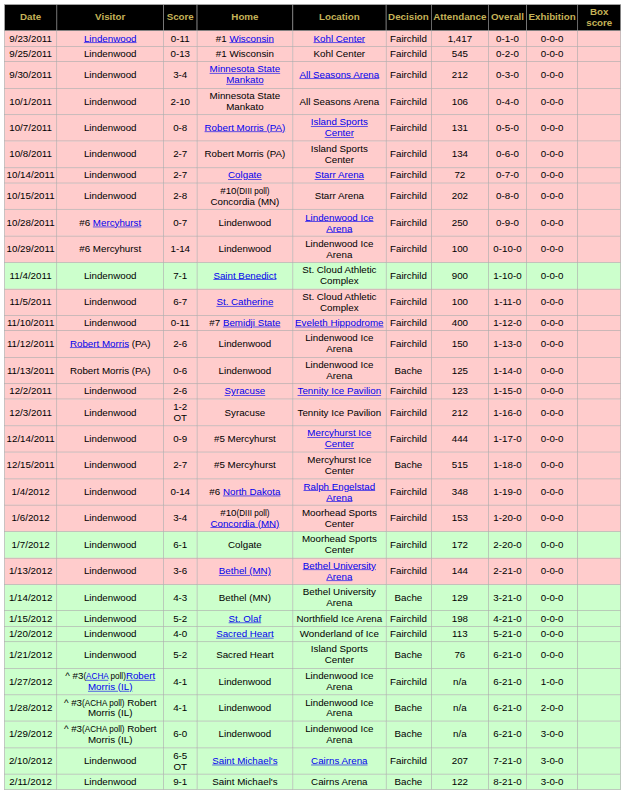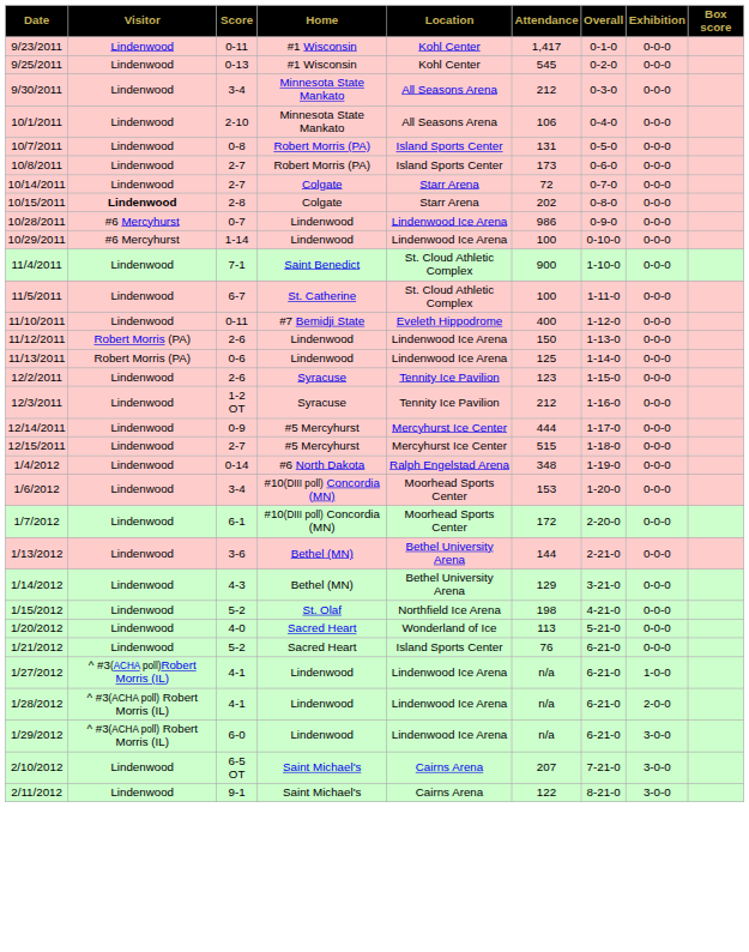 <table class="wikitable" width=80%">
 <tr align="center"  style=" background:black;color:#C5B358;">
 <td><strong>Date</strong></td>
 <td><strong>Visitor</strong></td>
 <td><strong>Score</strong></td>
 <td><strong>Home</strong></td>
 <td><strong>Location</strong></td>
-<td><strong>Decision</strong></td>
 <td><strong>Attendance</strong></td>
 <td><strong>Overall</strong></td>
 <td><strong>Exhibition</strong></td>
 <td><strong>Box score</strong></td>
 </tr>
 <tr align="center" bgcolor="#ffcccc">
 <td>9/23/2011</td>
 <td><a href='#'>Lindenwood</a></td>
 <td>0-11</td>
 <td>#1 <a href='#'>Wisconsin</a></td>
 <td><a href='#'>Kohl Center</a></td>
-<td>Fairchild</td>
 <td>1,417</td>
 <td>0-1-0</td>
 <td>0-0-0</td>
 <td></td>
 </tr>
 <tr align="center" bgcolor="ffcccc">
 <td>9/25/2011</td>
 <td>Lindenwood</td>
 <td>0-13</td>
 <td>#1 Wisconsin</td>
 <td>Kohl Center</td>
-<td>Fairchild</td>
 <td>545</td>
 <td>0-2-0</td>
 <td>0-0-0</td>
 <td></td>
 </tr>
 <tr align="center" bgcolor="ffcccc">
 <td>9/30/2011</td>
 <td>Lindenwood</td>
 <td>3-4</td>
 <td><a href='#'>Minnesota State Mankato</a></td>
 <td><a href='#'>All Seasons Arena</a></td>
-<td>Fairchild</td>
 <td>212</td>
 <td>0-3-0</td>
 <td>0-0-0</td>
 <td></td>
 </tr>
 <tr align="center" bgcolor="ffcccc">
 <td>10/1/2011</td>
 <td>Lindenwood</td>
 <td>2-10</td>
 <td>Minnesota State Mankato</td>
 <td>All Seasons Arena</td>
-<td>Fairchild</td>
 <td>106</td>
 <td>0-4-0</td>
 <td>0-0-0</td>
 <td></td>
 </tr>
 <tr align="center" bgcolor="ffcccc">
 <td>10/7/2011</td>
 <td>Lindenwood</td>
 <td>0-8</td>
 <td><a href='#'>Robert Morris (PA)</a></td>
 <td><a href='#'>Island Sports Center</a></td>
-<td>Fairchild</td>
 <td>131</td>
 <td>0-5-0</td>
 <td>0-0-0</td>
 <td></td>
 </tr>
 <tr align="center" bgcolor="ffcccc">
 <td>10/8/2011</td>
 <td>Lindenwood</td>
 <td>2-7</td>
 <td>Robert Morris (PA)</td>
 <td>Island Sports Center</td>
-<td>Fairchild</td>
-<td>134</td>
+<td>173</td>
 <td>0-6-0</td>
 <td>0-0-0</td>
 <td></td>
 </tr>
 <tr align="center" bgcolor="ffcccc">
 <td>10/14/2011</td>
 <td>Lindenwood</td>
 <td>2-7</td>
 <td><a href='#'>Colgate</a></td>
 <td><a href='#'>Starr Arena</a></td>
-<td>Fairchild</td>
 <td>72</td>
 <td>0-7-0</td>
 <td>0-0-0</td>
 <td></td>
 </tr>
 <tr align="center" bgcolor="ffcccc">
 <td>10/15/2011</td>
-<td>Lindenwood</td>
+<td><strong>Lindenwood</strong></td>
 <td>2-8</td>
-<td>#10<small>(DIII poll)</small> Concordia (MN)</td>
+<td>Colgate</td>
 <td>Starr Arena</td>
-<td>Fairchild</td>
 <td>202</td>
 <td>0-8-0</td>
 <td>0-0-0</td>
 <td></td>
 </tr>
 <tr align="center" bgcolor="ffcccc">
 <td>10/28/2011</td>
 <td>#6 <a href='#'>Mercyhurst</a></td>
 <td>0-7</td>
 <td>Lindenwood</td>
 <td><a href='#'>Lindenwood Ice Arena</a></td>
-<td>Fairchild</td>
-<td>250</td>
+<td>986</td>
 <td>0-9-0</td>
 <td>0-0-0</td>
 <td></td>
 </tr>
 <tr align="center" bgcolor="ffcccc">
 <td>10/29/2011</td>
 <td>#6 Mercyhurst</td>
 <td>1-14</td>
 <td>Lindenwood</td>
 <td>Lindenwood Ice Arena</td>
-<td>Fairchild</td>
 <td>100</td>
 <td>0-10-0</td>
 <td>0-0-0</td>
 <td></td>
 </tr>
 <tr align="center" bgcolor="ccffcc">
 <td>11/4/2011</td>
 <td>Lindenwood</td>
 <td>7-1</td>
 <td><a href='#'>Saint Benedict</a></td>
 <td>St. Cloud Athletic Complex</td>
-<td>Fairchild</td>
 <td>900</td>
 <td>1-10-0</td>
 <td>0-0-0</td>
 <td></td>
 </tr>
 <tr align="center" bgcolor="ffcccc">
 <td>11/5/2011</td>
 <td>Lindenwood</td>
 <td>6-7</td>
 <td><a href='#'>St. Catherine</a></td>
 <td>St. Cloud Athletic Complex</td>
-<td>Fairchild</td>
 <td>100</td>
 <td>1-11-0</td>
 <td>0-0-0</td>
 <td></td>
 </tr>
 <tr align="center" bgcolor="ffcccc">
 <td>11/10/2011</td>
 <td>Lindenwood</td>
 <td>0-11</td>
 <td>#7 <a href='#'>Bemidji State</a></td>
 <td><a href='#'>Eveleth Hippodrome</a></td>
-<td>Fairchild</td>
 <td>400</td>
 <td>1-12-0</td>
 <td>0-0-0</td>
 <td></td>
 </tr>
 <tr align="center" bgcolor="ffcccc">
 <td>11/12/2011</td>
 <td><a href='#'>Robert Morris</a> (PA)</td>
 <td>2-6</td>
 <td>Lindenwood</td>
 <td>Lindenwood Ice Arena</td>
-<td>Fairchild</td>
 <td>150</td>
 <td>1-13-0</td>
 <td>0-0-0</td>
 <td></td>
 </tr>
 <tr align="center" bgcolor="ffcccc">
 <td>11/13/2011</td>
 <td>Robert Morris (PA)</td>
 <td>0-6</td>
 <td>Lindenwood</td>
 <td>Lindenwood Ice Arena</td>
-<td>Bache</td>
 <td>125</td>
 <td>1-14-0</td>
 <td>0-0-0</td>
 <td></td>
 </tr>
 <tr align="center" bgcolor="ffcccc">
 <td>12/2/2011</td>
 <td>Lindenwood</td>
 <td>2-6</td>
 <td><a href='#'>Syracuse</a></td>
 <td><a href='#'>Tennity Ice Pavilion</a></td>
-<td>Fairchild</td>
 <td>123</td>
 <td>1-15-0</td>
 <td>0-0-0</td>
 <td></td>
 </tr>
 <tr align="center" bgcolor="ffcccc">
 <td>12/3/2011</td>
 <td>Lindenwood</td>
 <td>1-2 OT</td>
 <td>Syracuse</td>
 <td>Tennity Ice Pavilion</td>
-<td>Fairchild</td>
 <td>212</td>
 <td>1-16-0</td>
 <td>0-0-0</td>
 <td></td>
 </tr>
 <tr align="center" bgcolor="ffcccc">
 <td>12/14/2011</td>
 <td>Lindenwood</td>
 <td>0-9</td>
 <td>#5 Mercyhurst</td>
 <td><a href='#'>Mercyhurst Ice Center</a></td>
-<td>Fairchild</td>
 <td>444</td>
 <td>1-17-0</td>
 <td>0-0-0</td>
 <td></td>
 </tr>
 <tr align="center" bgcolor="ffcccc">
 <td>12/15/2011</td>
 <td>Lindenwood</td>
 <td>2-7</td>
 <td>#5 Mercyhurst</td>
 <td>Mercyhurst Ice Center</td>
-<td>Bache</td>
 <td>515</td>
 <td>1-18-0</td>
 <td>0-0-0</td>
 <td></td>
 </tr>
 <tr align="center" bgcolor="ffcccc">
 <td>1/4/2012</td>
 <td>Lindenwood</td>
 <td>0-14</td>
 <td>#6 <a href='#'>North Dakota</a></td>
 <td><a href='#'>Ralph Engelstad Arena</a></td>
-<td>Fairchild</td>
 <td>348</td>
 <td>1-19-0</td>
 <td>0-0-0</td>
 <td></td>
 </tr>
 <tr align="center" bgcolor="ffcccc">
 <td>1/6/2012</td>
 <td>Lindenwood</td>
 <td>3-4</td>
 <td>#10<small>(DIII poll)</small> <a href='#'>Concordia (MN)</a></td>
 <td>Moorhead Sports Center</td>
-<td>Fairchild</td>
 <td>153</td>
 <td>1-20-0</td>
 <td>0-0-0</td>
 <td></td>
 </tr>
 <tr align="center" bgcolor="ccffcc">
 <td>1/7/2012</td>
 <td>Lindenwood</td>
 <td>6-1</td>
-<td>Colgate</td>
+<td>#10<small>(DIII poll)</small> Concordia (MN)</td>
 <td>Moorhead Sports Center</td>
-<td>Fairchild</td>
 <td>172</td>
 <td>2-20-0</td>
 <td>0-0-0</td>
 <td></td>
 </tr>
 <tr align="center" bgcolor="ffcccc">
 <td>1/13/2012</td>
 <td>Lindenwood</td>
 <td>3-6</td>
 <td><a href='#'>Bethel (MN)</a></td>
 <td><a href='#'>Bethel University Arena</a></td>
-<td>Fairchild</td>
 <td>144</td>
 <td>2-21-0</td>
 <td>0-0-0</td>
 <td></td>
 </tr>
 <tr align="center" bgcolor="ccffcc">
 <td>1/14/2012</td>
 <td>Lindenwood</td>
 <td>4-3</td>
 <td>Bethel (MN)</td>
 <td>Bethel University Arena</td>
-<td>Bache</td>
 <td>129</td>
 <td>3-21-0</td>
 <td>0-0-0</td>
 <td></td>
 </tr>
 <tr align="center" bgcolor="ccffcc">
 <td>1/15/2012</td>
 <td>Lindenwood</td>
 <td>5-2</td>
 <td><a href='#'>St. Olaf</a></td>
 <td>Northfield Ice Arena</td>
-<td>Fairchild</td>
 <td>198</td>
 <td>4-21-0</td>
 <td>0-0-0</td>
 <td></td>
 </tr>
 <tr align="center" bgcolor="ccffcc">
 <td>1/20/2012</td>
 <td>Lindenwood</td>
 <td>4-0</td>
 <td><a href='#'>Sacred Heart</a></td>
 <td>Wonderland of Ice</td>
-<td>Fairchild</td>
 <td>113</td>
 <td>5-21-0</td>
 <td>0-0-0</td>
 <td></td>
 </tr>
 <tr align="center" bgcolor="ccffcc">
 <td>1/21/2012</td>
 <td>Lindenwood</td>
 <td>5-2</td>
 <td>Sacred Heart</td>
 <td>Island Sports Center</td>
-<td>Bache</td>
 <td>76</td>
 <td>6-21-0</td>
 <td>0-0-0</td>
 <td></td>
 </tr>
 <tr align="center" bgcolor="ccffcc">
 <td>1/27/2012</td>
 <td>^ #3<small>(<a href='#'>ACHA</a> poll)</small><a href='#'>Robert Morris (IL)</a></td>
 <td>4-1</td>
 <td>Lindenwood</td>
 <td>Lindenwood Ice Arena</td>
-<td>Fairchild</td>
 <td>n/a</td>
 <td>6-21-0</td>
 <td>1-0-0</td>
 <td></td>
 </tr>
 <tr align="center" bgcolor="ccffcc">
 <td>1/28/2012</td>
 <td>^ #3<small>(ACHA poll)</small> Robert Morris (IL)</td>
 <td>4-1</td>
 <td>Lindenwood</td>
 <td>Lindenwood Ice Arena</td>
-<td>Bache</td>
 <td>n/a</td>
 <td>6-21-0</td>
 <td>2-0-0</td>
 <td></td>
 </tr>
 <tr align="center" bgcolor="ccffcc">
 <td>1/29/2012</td>
 <td>^ #3<small>(ACHA poll)</small> Robert Morris (IL)</td>
 <td>6-0</td>
 <td>Lindenwood</td>
 <td>Lindenwood Ice Arena</td>
-<td>Bache</td>
 <td>n/a</td>
 <td>6-21-0</td>
 <td>3-0-0</td>
 <td></td>
 </tr>
 <tr align="center" bgcolor="ccffcc">
 <td>2/10/2012</td>
 <td>Lindenwood</td>
 <td>6-5 OT</td>
 <td><a href='#'>Saint Michael's</a></td>
 <td><a href='#'>Cairns Arena</a></td>
-<td>Fairchild</td>
 <td>207</td>
 <td>7-21-0</td>
 <td>3-0-0</td>
 <td></td>
 </tr>
 <tr align="center" bgcolor="ccffcc">
 <td>2/11/2012</td>
 <td>Lindenwood</td>
 <td>9-1</td>
 <td>Saint Michael's</td>
 <td>Cairns Arena</td>
-<td>Bache</td>
 <td>122</td>
 <td>8-21-0</td>
 <td>3-0-0</td>
 <td></td>
 </tr>
 </table>
